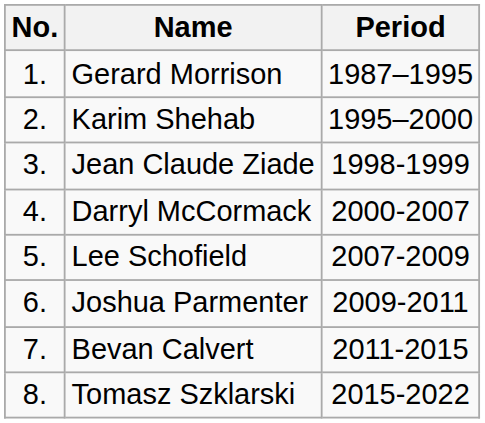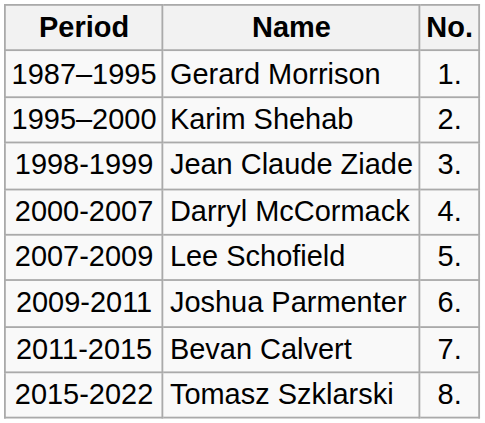 <table class="wikitable" style="text-align:center;">
 <tr>
+<th>Period</th>
+<th>Name</th>
 <th>No.</th>
-<th>Name</th>
-<th>Period</th>
 </tr>
 <tr>
+<td>1987–1995</td>
+<td align="left">Gerard Morrison</td>
 <td>1.</td>
-<td align="left">Gerard Morrison</td>
-<td>1987–1995</td>
 </tr>
 <tr>
+<td>1995–2000</td>
+<td align="left">Karim Shehab</td>
 <td>2.</td>
-<td align="left">Karim Shehab</td>
-<td>1995–2000</td>
 </tr>
 <tr>
+<td>1998-1999</td>
+<td align="left">Jean Claude Ziade</td>
 <td>3.</td>
-<td align="left">Jean Claude Ziade</td>
-<td>1998-1999</td>
 </tr>
 <tr>
+<td>2000-2007</td>
+<td align="left">Darryl McCormack</td>
 <td>4.</td>
-<td align="left">Darryl McCormack</td>
-<td>2000-2007</td>
 </tr>
 <tr>
+<td>2007-2009</td>
+<td align="left">Lee Schofield</td>
 <td>5.</td>
-<td align="left">Lee Schofield</td>
-<td>2007-2009</td>
 </tr>
 <tr>
+<td>2009-2011</td>
+<td align="left">Joshua Parmenter</td>
 <td>6.</td>
-<td align="left">Joshua Parmenter</td>
-<td>2009-2011</td>
 </tr>
 <tr>
+<td>2011-2015</td>
+<td align="left">Bevan Calvert</td>
 <td>7.</td>
-<td align="left">Bevan Calvert</td>
-<td>2011-2015</td>
 </tr>
 <tr>
+<td>2015-2022</td>
+<td align="left">Tomasz Szklarski</td>
 <td>8.</td>
-<td align="left">Tomasz Szklarski</td>
-<td>2015-2022</td>
 </tr>
 </table>
